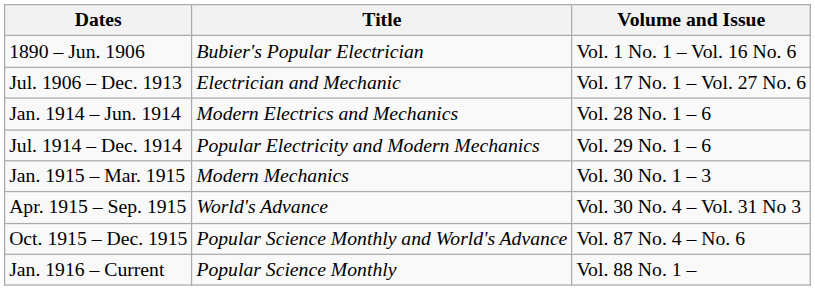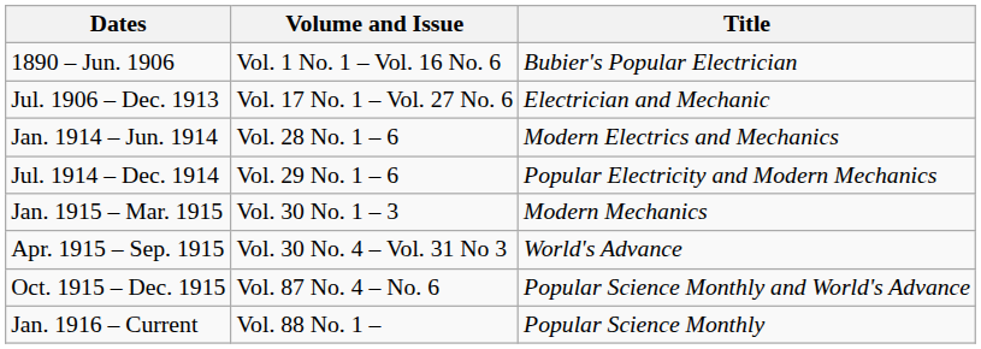 <table class="wikitable">
 <tr>
 <th>Dates</th>
+<th>Volume and Issue</th>
 <th>Title</th>
-<th>Volume and Issue</th>
 </tr>
 <tr>
 <td>1890 – Jun. 1906</td>
+<td>Vol. 1 No. 1 – Vol. 16 No. 6</td>
 <td><em>Bubier's Popular Electrician</em></td>
-<td>Vol. 1 No. 1 – Vol. 16 No. 6</td>
 </tr>
 <tr>
 <td>Jul. 1906 – Dec. 1913</td>
+<td>Vol. 17 No. 1 – Vol. 27 No. 6</td>
 <td><em>Electrician and Mechanic</em></td>
-<td>Vol. 17 No. 1 – Vol. 27 No. 6</td>
 </tr>
 <tr>
 <td>Jan. 1914 – Jun. 1914</td>
+<td>Vol. 28 No. 1 – 6</td>
 <td><em>Modern Electrics and Mechanics</em></td>
-<td>Vol. 28 No. 1 – 6</td>
 </tr>
 <tr>
 <td>Jul. 1914 – Dec. 1914</td>
+<td>Vol. 29 No. 1 – 6</td>
 <td><em>Popular Electricity and Modern Mechanics</em></td>
-<td>Vol. 29 No. 1 – 6</td>
 </tr>
 <tr>
 <td>Jan. 1915 – Mar. 1915</td>
+<td>Vol. 30 No. 1 – 3</td>
 <td><em>Modern Mechanics</em></td>
-<td>Vol. 30 No. 1 – 3</td>
 </tr>
 <tr>
 <td>Apr. 1915 – Sep. 1915</td>
+<td>Vol. 30 No. 4 – Vol. 31 No 3</td>
 <td><em>World's Advance</em></td>
-<td>Vol. 30 No. 4 – Vol. 31 No 3</td>
 </tr>
 <tr>
 <td>Oct. 1915 – Dec. 1915</td>
+<td>Vol. 87 No. 4 – No. 6</td>
 <td><em>Popular Science Monthly and World's Advance</em></td>
-<td>Vol. 87 No. 4 – No. 6</td>
 </tr>
 <tr>
 <td>Jan. 1916 – Current</td>
+<td>Vol. 88 No. 1 –</td>
 <td><em>Popular Science Monthly</em></td>
-<td>Vol. 88 No. 1 –</td>
 </tr>
 </table>
